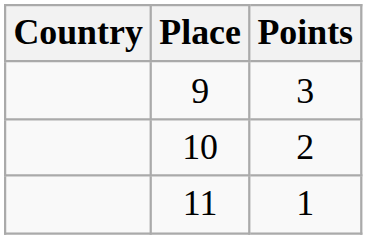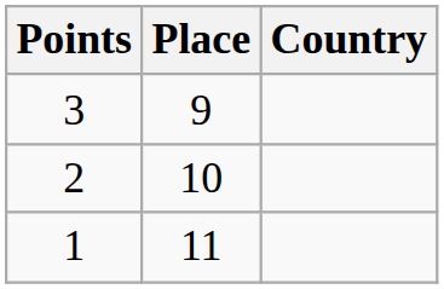 <table class="wikitable sortable" style="text-align:center">
 <tr>
+<th>Points</th>
+<th>Place</th>
 <th>Country</th>
-<th>Place</th>
-<th>Points</th>
 </tr>
 <tr>
+<td>3</td>
+<td>9</td>
 <td align=left></td>
-<td>9</td>
-<td>3</td>
 </tr>
 <tr>
+<td>2</td>
+<td>10</td>
 <td align=left></td>
-<td>10</td>
-<td>2</td>
 </tr>
 <tr>
+<td>1</td>
+<td>11</td>
 <td align=left></td>
-<td>11</td>
-<td>1</td>
 </tr>
 </table>
